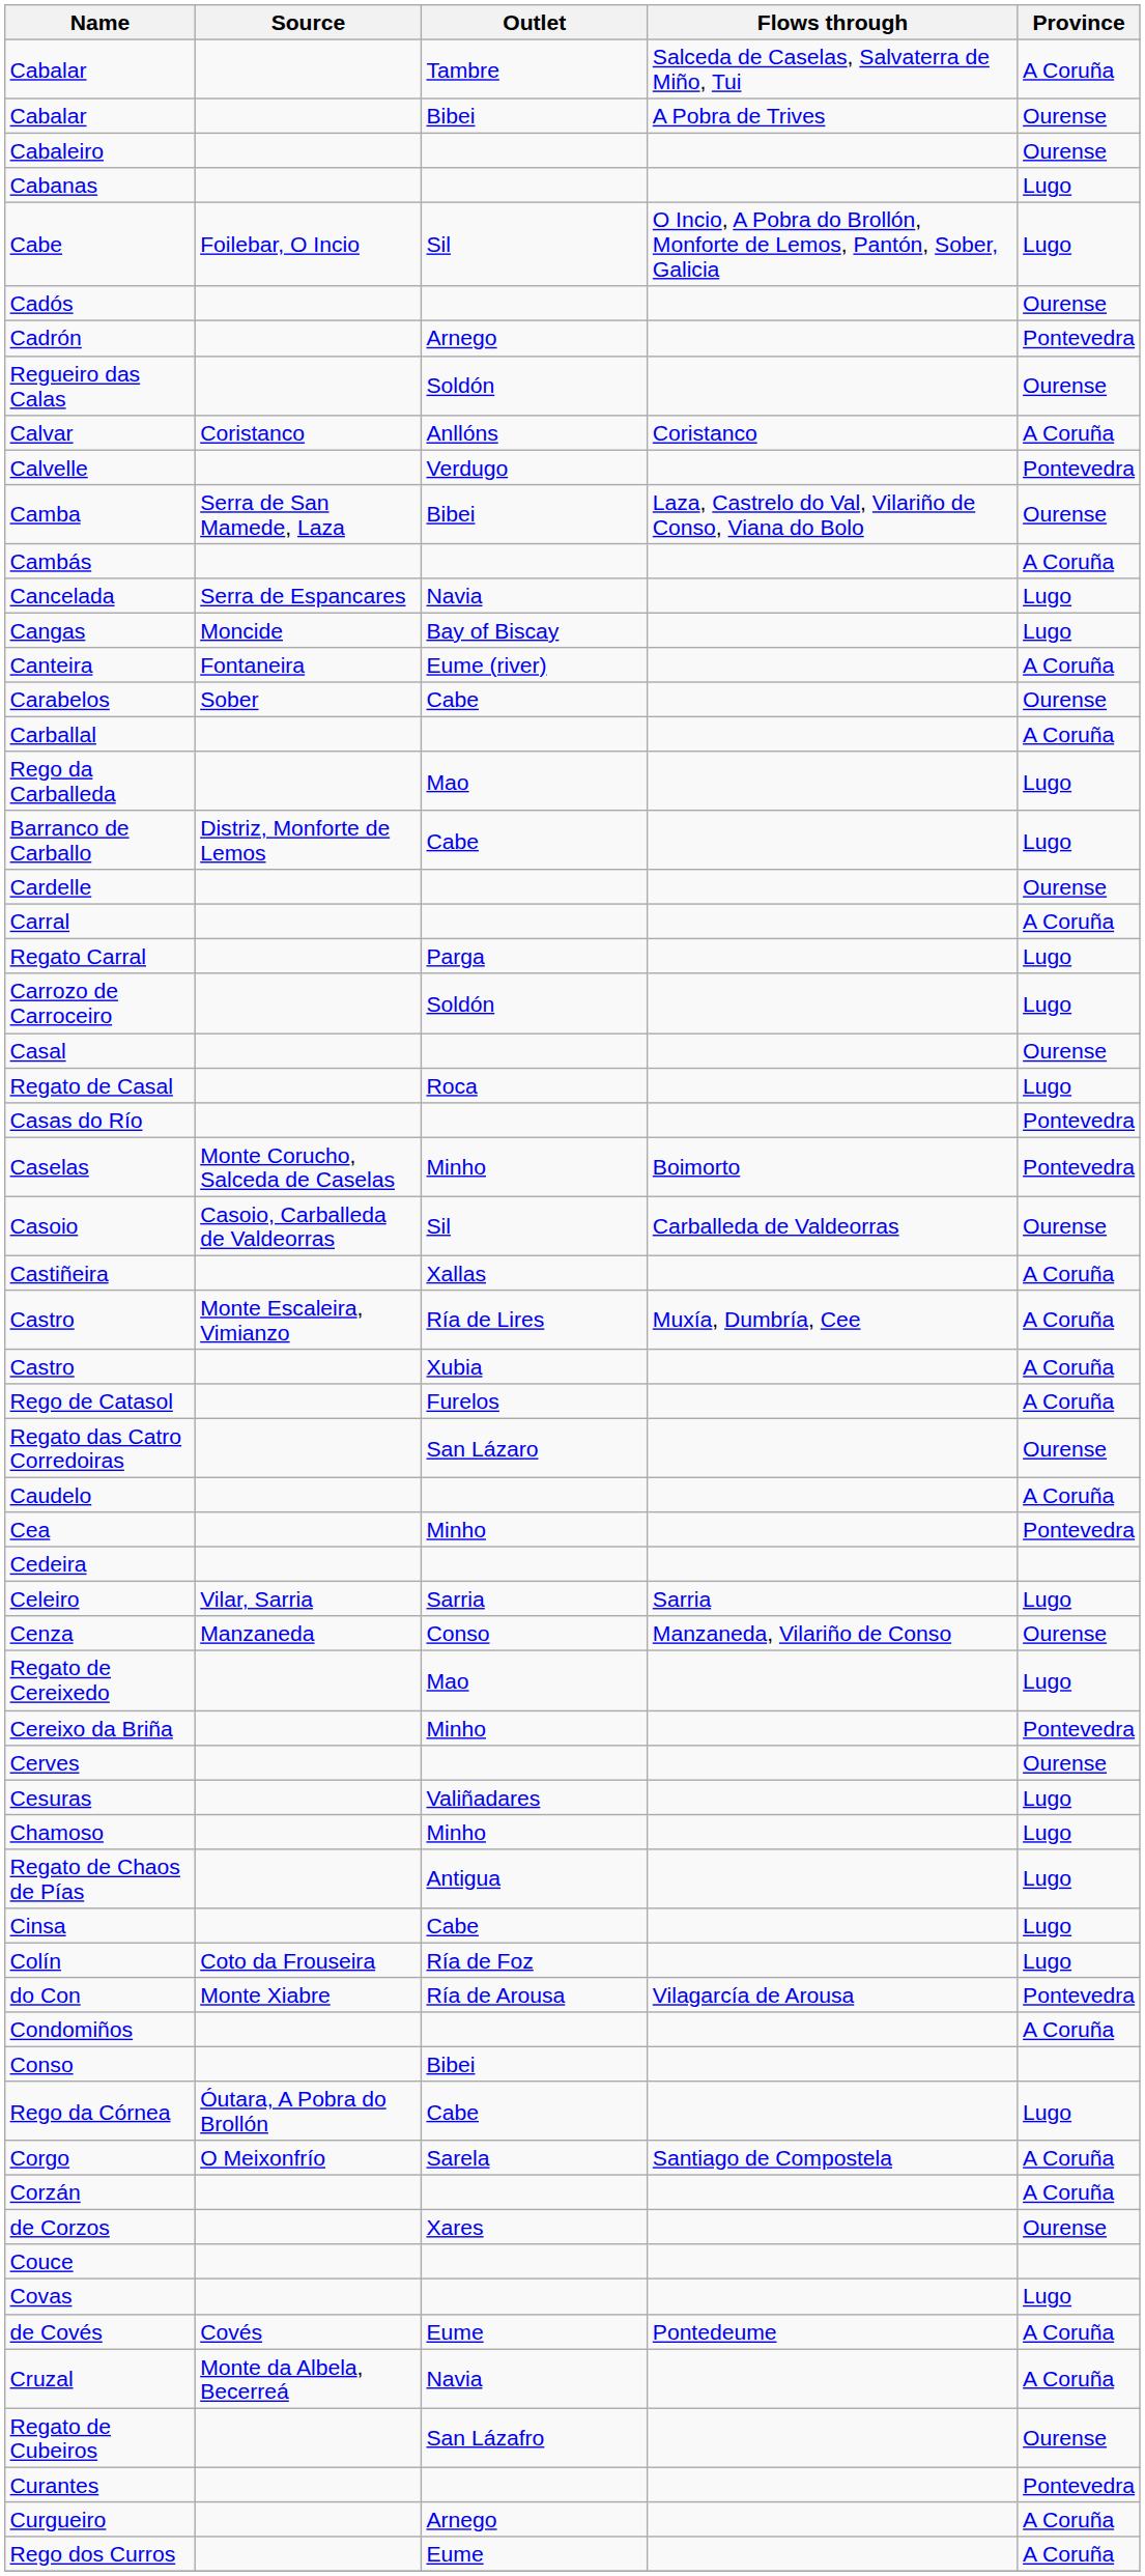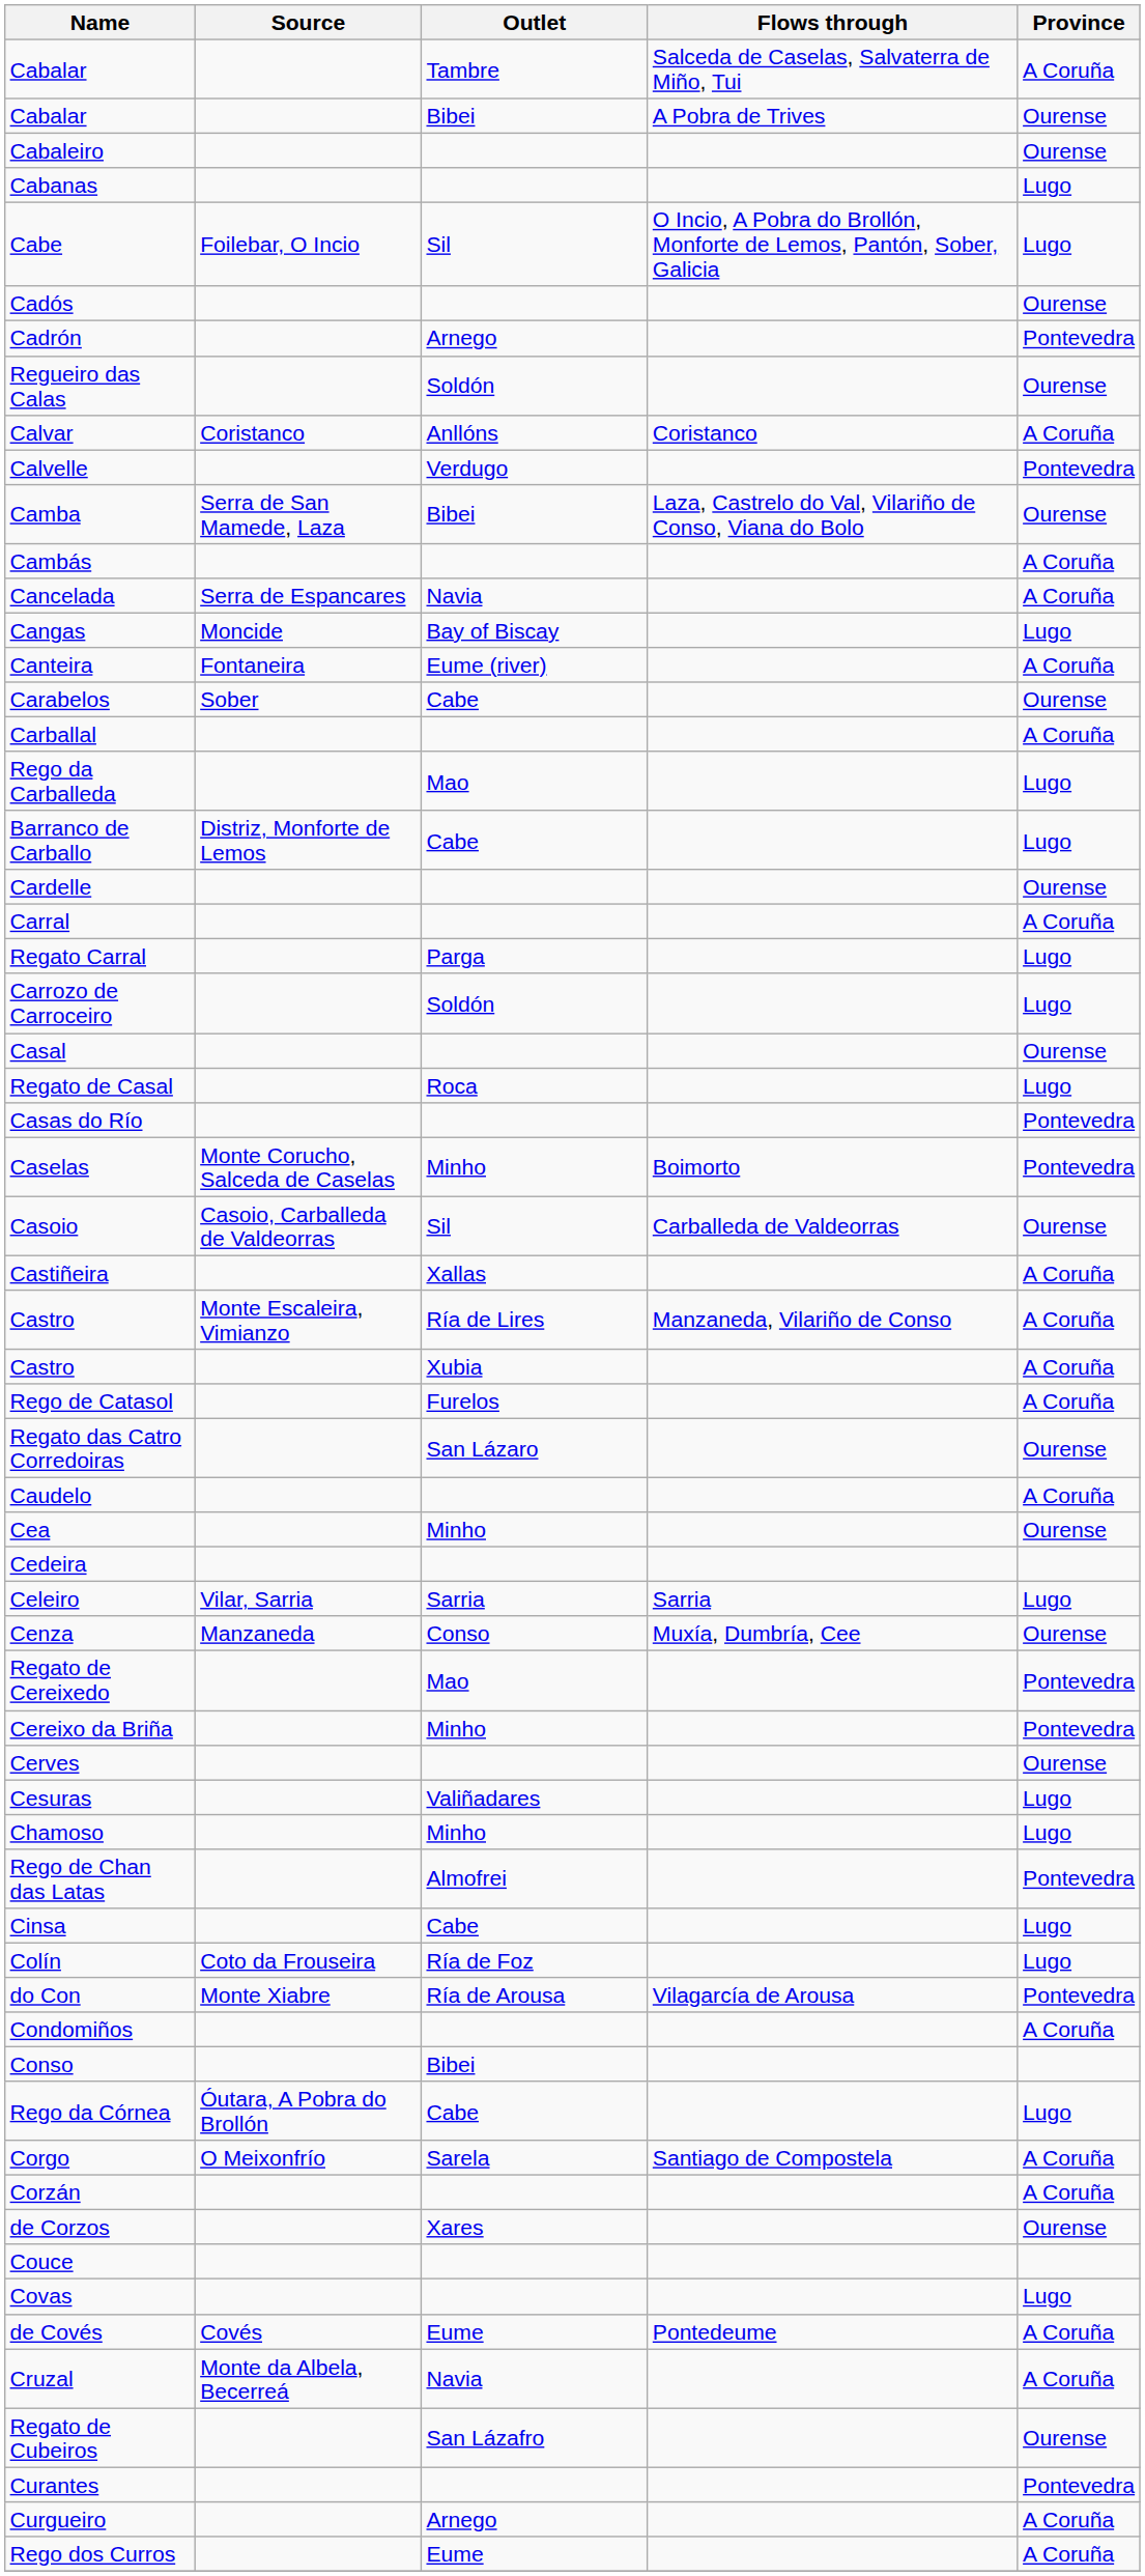 <table class="wikitable sortable" style="font-size:95%;">
 <tr>
 <th width="125">Name</th>
 <th width="150">Source</th>
 <th width="150">Outlet</th>
 <th width="250">Flows through</th>
 <th width="75">Province</th>
 </tr>
 <tr>
 <td><a href='#'>Cabalar</a></td>
 <td></td>
 <td><a href='#'>Tambre</a></td>
 <td><a href='#'>Salceda de Caselas</a>, <a href='#'>Salvaterra de Miño</a>, <a href='#'>Tui</a></td>
 <td><a href='#'>A Coruña</a></td>
 </tr>
 <tr>
 <td><a href='#'>Cabalar</a></td>
 <td></td>
 <td><a href='#'>Bibei</a></td>
 <td><a href='#'>A Pobra de Trives</a></td>
 <td><a href='#'>Ourense</a></td>
 </tr>
 <tr>
 <td><a href='#'>Cabaleiro</a></td>
 <td></td>
 <td></td>
 <td></td>
 <td><a href='#'>Ourense</a></td>
 </tr>
 <tr>
 <td><a href='#'>Cabanas</a></td>
 <td></td>
 <td></td>
 <td></td>
 <td><a href='#'>Lugo</a></td>
 </tr>
 <tr>
 <td><a href='#'>Cabe</a></td>
 <td><a href='#'>Foilebar, O Incio</a></td>
 <td><a href='#'>Sil</a></td>
 <td><a href='#'>O Incio</a>, <a href='#'>A Pobra do Brollón</a>, <a href='#'>Monforte de Lemos</a>, <a href='#'>Pantón</a>, <a href='#'>Sober, Galicia</a></td>
 <td><a href='#'>Lugo</a></td>
 </tr>
 <tr>
 <td><a href='#'>Cadós</a></td>
 <td></td>
 <td></td>
 <td></td>
 <td><a href='#'>Ourense</a></td>
 </tr>
 <tr>
 <td><a href='#'>Cadrón</a></td>
 <td></td>
 <td><a href='#'>Arnego</a></td>
 <td></td>
 <td><a href='#'>Pontevedra</a></td>
 </tr>
 <tr>
 <td><a href='#'>Regueiro das Calas</a></td>
 <td></td>
 <td><a href='#'>Soldón</a></td>
 <td></td>
 <td><a href='#'>Ourense</a></td>
 </tr>
 <tr>
 <td><a href='#'>Calvar</a></td>
 <td><a href='#'>Coristanco</a></td>
 <td><a href='#'>Anllóns</a></td>
 <td><a href='#'>Coristanco</a></td>
 <td><a href='#'>A Coruña</a></td>
 </tr>
 <tr>
 <td><a href='#'>Calvelle</a></td>
 <td></td>
 <td><a href='#'>Verdugo</a></td>
 <td></td>
 <td><a href='#'>Pontevedra</a></td>
 </tr>
 <tr>
 <td><a href='#'>Camba</a></td>
 <td><a href='#'>Serra de San Mamede</a>, <a href='#'>Laza</a></td>
 <td><a href='#'>Bibei</a></td>
 <td><a href='#'>Laza</a>, <a href='#'>Castrelo do Val</a>, <a href='#'>Vilariño de Conso</a>, <a href='#'>Viana do Bolo</a></td>
 <td><a href='#'>Ourense</a></td>
 </tr>
 <tr>
 <td><a href='#'>Cambás</a></td>
 <td></td>
 <td></td>
 <td></td>
 <td><a href='#'>A Coruña</a></td>
 </tr>
 <tr>
 <td><a href='#'>Cancelada</a></td>
 <td><a href='#'>Serra de Espancares</a></td>
 <td><a href='#'>Navia</a></td>
 <td></td>
-<td><a href='#'>Lugo</a></td>
+<td><a href='#'>A Coruña</a></td>
 </tr>
 <tr>
 <td><a href='#'>Cangas</a></td>
 <td><a href='#'>Moncide</a></td>
 <td><a href='#'>Bay of Biscay</a></td>
 <td></td>
 <td><a href='#'>Lugo</a></td>
 </tr>
 <tr>
 <td><a href='#'>Canteira</a></td>
 <td><a href='#'>Fontaneira</a></td>
 <td><a href='#'>Eume (river)</a></td>
 <td></td>
 <td><a href='#'>A Coruña</a></td>
 </tr>
 <tr>
 <td><a href='#'>Carabelos</a></td>
 <td><a href='#'>Sober</a></td>
 <td><a href='#'>Cabe</a></td>
 <td></td>
 <td><a href='#'>Ourense</a></td>
 </tr>
 <tr>
 <td><a href='#'>Carballal</a></td>
 <td></td>
 <td></td>
 <td></td>
 <td><a href='#'>A Coruña</a></td>
 </tr>
 <tr>
 <td><a href='#'>Rego da Carballeda</a></td>
 <td></td>
 <td><a href='#'>Mao</a></td>
 <td></td>
 <td><a href='#'>Lugo</a></td>
 </tr>
 <tr>
 <td><a href='#'>Barranco de Carballo</a></td>
 <td><a href='#'>Distriz, Monforte de Lemos</a></td>
 <td><a href='#'>Cabe</a></td>
 <td></td>
 <td><a href='#'>Lugo</a></td>
 </tr>
 <tr>
 <td><a href='#'>Cardelle</a></td>
 <td></td>
 <td></td>
 <td></td>
 <td><a href='#'>Ourense</a></td>
 </tr>
 <tr>
 <td><a href='#'>Carral</a></td>
 <td></td>
 <td></td>
 <td></td>
 <td><a href='#'>A Coruña</a></td>
 </tr>
 <tr>
 <td><a href='#'>Regato Carral</a></td>
 <td></td>
 <td><a href='#'>Parga</a></td>
 <td></td>
 <td><a href='#'>Lugo</a></td>
 </tr>
 <tr>
 <td><a href='#'>Carrozo de Carroceiro</a></td>
 <td></td>
 <td><a href='#'>Soldón</a></td>
 <td></td>
 <td><a href='#'>Lugo</a></td>
 </tr>
 <tr>
 <td><a href='#'>Casal</a></td>
 <td></td>
 <td></td>
 <td></td>
 <td><a href='#'>Ourense</a></td>
 </tr>
 <tr>
 <td><a href='#'>Regato de Casal</a></td>
 <td></td>
 <td><a href='#'>Roca</a></td>
 <td></td>
 <td><a href='#'>Lugo</a></td>
 </tr>
 <tr>
 <td><a href='#'>Casas do Río</a></td>
 <td></td>
 <td></td>
 <td></td>
 <td><a href='#'>Pontevedra</a></td>
 </tr>
 <tr>
 <td><a href='#'>Caselas</a></td>
 <td><a href='#'>Monte Corucho</a>, <a href='#'>Salceda de Caselas</a></td>
 <td><a href='#'>Minho</a></td>
 <td><a href='#'>Boimorto</a></td>
 <td><a href='#'>Pontevedra</a></td>
 </tr>
 <tr>
 <td><a href='#'>Casoio</a></td>
 <td><a href='#'>Casoio, Carballeda de Valdeorras</a></td>
 <td><a href='#'>Sil</a></td>
 <td><a href='#'>Carballeda de Valdeorras</a></td>
 <td><a href='#'>Ourense</a></td>
 </tr>
 <tr>
 <td><a href='#'>Castiñeira</a></td>
 <td></td>
 <td><a href='#'>Xallas</a></td>
 <td></td>
 <td><a href='#'>A Coruña</a></td>
 </tr>
 <tr>
 <td><a href='#'>Castro</a></td>
 <td><a href='#'>Monte Escaleira</a>, <a href='#'>Vimianzo</a></td>
 <td><a href='#'>Ría de Lires</a></td>
-<td><a href='#'>Muxía</a>, <a href='#'>Dumbría</a>, <a href='#'>Cee</a></td>
+<td><a href='#'>Manzaneda</a>, <a href='#'>Vilariño de Conso</a></td>
 <td><a href='#'>A Coruña</a></td>
 </tr>
 <tr>
 <td><a href='#'>Castro</a></td>
 <td></td>
 <td><a href='#'>Xubia</a></td>
 <td></td>
 <td><a href='#'>A Coruña</a></td>
 </tr>
 <tr>
 <td><a href='#'>Rego de Catasol</a></td>
 <td></td>
 <td><a href='#'>Furelos</a></td>
 <td></td>
 <td><a href='#'>A Coruña</a></td>
 </tr>
 <tr>
 <td><a href='#'>Regato das Catro Corredoiras</a></td>
 <td></td>
 <td><a href='#'>San Lázaro</a></td>
 <td></td>
 <td><a href='#'>Ourense</a></td>
 </tr>
 <tr>
 <td><a href='#'>Caudelo</a></td>
 <td></td>
 <td></td>
 <td></td>
 <td><a href='#'>A Coruña</a></td>
 </tr>
 <tr>
 <td><a href='#'>Cea</a></td>
 <td></td>
 <td><a href='#'>Minho</a></td>
 <td></td>
-<td><a href='#'>Pontevedra</a></td>
+<td><a href='#'>Ourense</a></td>
 </tr>
 <tr>
 <td><a href='#'>Cedeira</a></td>
 <td></td>
 <td></td>
 <td></td>
 <td></td>
 </tr>
 <tr>
 <td><a href='#'>Celeiro</a></td>
 <td><a href='#'>Vilar, Sarria</a></td>
 <td><a href='#'>Sarria</a></td>
 <td><a href='#'>Sarria</a></td>
 <td><a href='#'>Lugo</a></td>
 </tr>
 <tr>
 <td><a href='#'>Cenza</a></td>
 <td><a href='#'>Manzaneda</a></td>
 <td><a href='#'>Conso</a></td>
-<td><a href='#'>Manzaneda</a>, <a href='#'>Vilariño de Conso</a></td>
+<td><a href='#'>Muxía</a>, <a href='#'>Dumbría</a>, <a href='#'>Cee</a></td>
 <td><a href='#'>Ourense</a></td>
 </tr>
 <tr>
 <td><a href='#'>Regato de Cereixedo</a></td>
 <td></td>
 <td><a href='#'>Mao</a></td>
 <td></td>
-<td><a href='#'>Lugo</a></td>
+<td><a href='#'>Pontevedra</a></td>
 </tr>
 <tr>
 <td><a href='#'>Cereixo da Briña</a></td>
 <td></td>
 <td><a href='#'>Minho</a></td>
 <td></td>
 <td><a href='#'>Pontevedra</a></td>
 </tr>
 <tr>
 <td><a href='#'>Cerves</a></td>
 <td></td>
 <td></td>
 <td></td>
 <td><a href='#'>Ourense</a></td>
 </tr>
 <tr>
 <td><a href='#'>Cesuras</a></td>
 <td></td>
 <td><a href='#'>Valiñadares</a></td>
 <td></td>
 <td><a href='#'>Lugo</a></td>
 </tr>
 <tr>
 <td><a href='#'>Chamoso</a></td>
 <td></td>
 <td><a href='#'>Minho</a></td>
 <td></td>
 <td><a href='#'>Lugo</a></td>
 </tr>
 <tr>
-<td><a href='#'>Regato de Chaos de Pías</a></td>
+<td><a href='#'>Rego de Chan das Latas</a></td>
 <td></td>
-<td><a href='#'>Antigua</a></td>
+<td><a href='#'>Almofrei</a></td>
 <td></td>
-<td><a href='#'>Lugo</a></td>
+<td><a href='#'>Pontevedra</a></td>
 </tr>
 <tr>
 <td><a href='#'>Cinsa</a></td>
 <td></td>
 <td><a href='#'>Cabe</a></td>
 <td></td>
 <td><a href='#'>Lugo</a></td>
 </tr>
 <tr>
 <td><a href='#'>Colín</a></td>
 <td><a href='#'>Coto da Frouseira</a></td>
 <td><a href='#'>Ría de Foz</a></td>
 <td></td>
 <td><a href='#'>Lugo</a></td>
 </tr>
 <tr>
 <td><a href='#'>do Con</a></td>
 <td><a href='#'>Monte Xiabre</a></td>
 <td><a href='#'>Ría de Arousa</a></td>
 <td><a href='#'>Vilagarcía de Arousa</a></td>
 <td><a href='#'>Pontevedra</a></td>
 </tr>
 <tr>
 <td><a href='#'>Condomiños</a></td>
 <td></td>
 <td></td>
 <td></td>
 <td><a href='#'>A Coruña</a></td>
 </tr>
 <tr>
 <td><a href='#'>Conso</a></td>
 <td></td>
 <td><a href='#'>Bibei</a></td>
 <td></td>
 <td></td>
 </tr>
 <tr>
 <td><a href='#'>Rego da Córnea</a></td>
 <td><a href='#'>Óutara, A Pobra do Brollón</a></td>
 <td><a href='#'>Cabe</a></td>
 <td></td>
 <td><a href='#'>Lugo</a></td>
 </tr>
 <tr>
 <td><a href='#'>Corgo</a></td>
 <td><a href='#'>O Meixonfrío</a></td>
 <td><a href='#'>Sarela</a></td>
 <td><a href='#'>Santiago de Compostela</a></td>
 <td><a href='#'>A Coruña</a></td>
 </tr>
 <tr>
 <td><a href='#'>Corzán</a></td>
 <td></td>
 <td></td>
 <td></td>
 <td><a href='#'>A Coruña</a></td>
 </tr>
 <tr>
 <td><a href='#'>de Corzos</a></td>
 <td></td>
 <td><a href='#'>Xares</a></td>
 <td></td>
 <td><a href='#'>Ourense</a></td>
 </tr>
 <tr>
 <td><a href='#'>Couce</a></td>
 <td></td>
 <td></td>
 <td></td>
 <td></td>
 </tr>
 <tr>
 <td><a href='#'>Covas</a></td>
 <td></td>
 <td></td>
 <td></td>
 <td><a href='#'>Lugo</a></td>
 </tr>
 <tr>
 <td><a href='#'>de Covés</a></td>
 <td><a href='#'>Covés</a></td>
 <td><a href='#'>Eume</a></td>
 <td><a href='#'>Pontedeume</a></td>
 <td><a href='#'>A Coruña</a></td>
 </tr>
 <tr>
 <td><a href='#'>Cruzal</a></td>
 <td><a href='#'>Monte da Albela</a>, <a href='#'>Becerreá</a></td>
 <td><a href='#'>Navia</a></td>
 <td></td>
 <td><a href='#'>A Coruña</a></td>
 </tr>
 <tr>
 <td><a href='#'>Regato de Cubeiros</a></td>
 <td></td>
 <td><a href='#'>San Lázafro</a></td>
 <td></td>
 <td><a href='#'>Ourense</a></td>
 </tr>
 <tr>
 <td><a href='#'>Curantes</a></td>
 <td></td>
 <td></td>
 <td></td>
 <td><a href='#'>Pontevedra</a></td>
 </tr>
 <tr>
 <td><a href='#'>Curgueiro</a></td>
 <td></td>
 <td><a href='#'>Arnego</a></td>
 <td></td>
 <td><a href='#'>A Coruña</a></td>
 </tr>
 <tr>
 <td><a href='#'>Rego dos Curros</a></td>
 <td></td>
 <td><a href='#'>Eume</a></td>
 <td></td>
 <td><a href='#'>A Coruña</a></td>
 </tr>
 <tr>
 </tr>
 </table>
